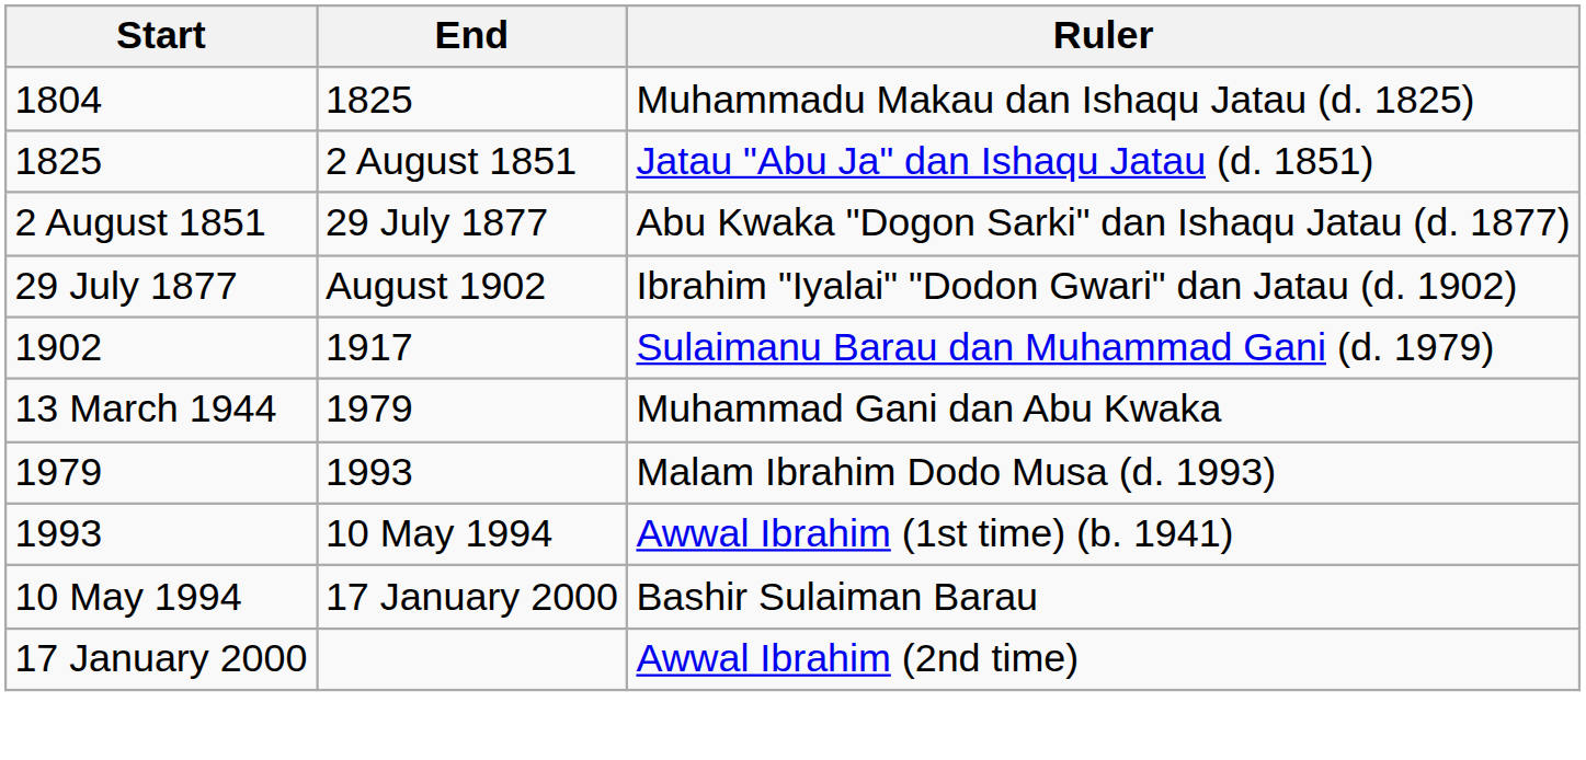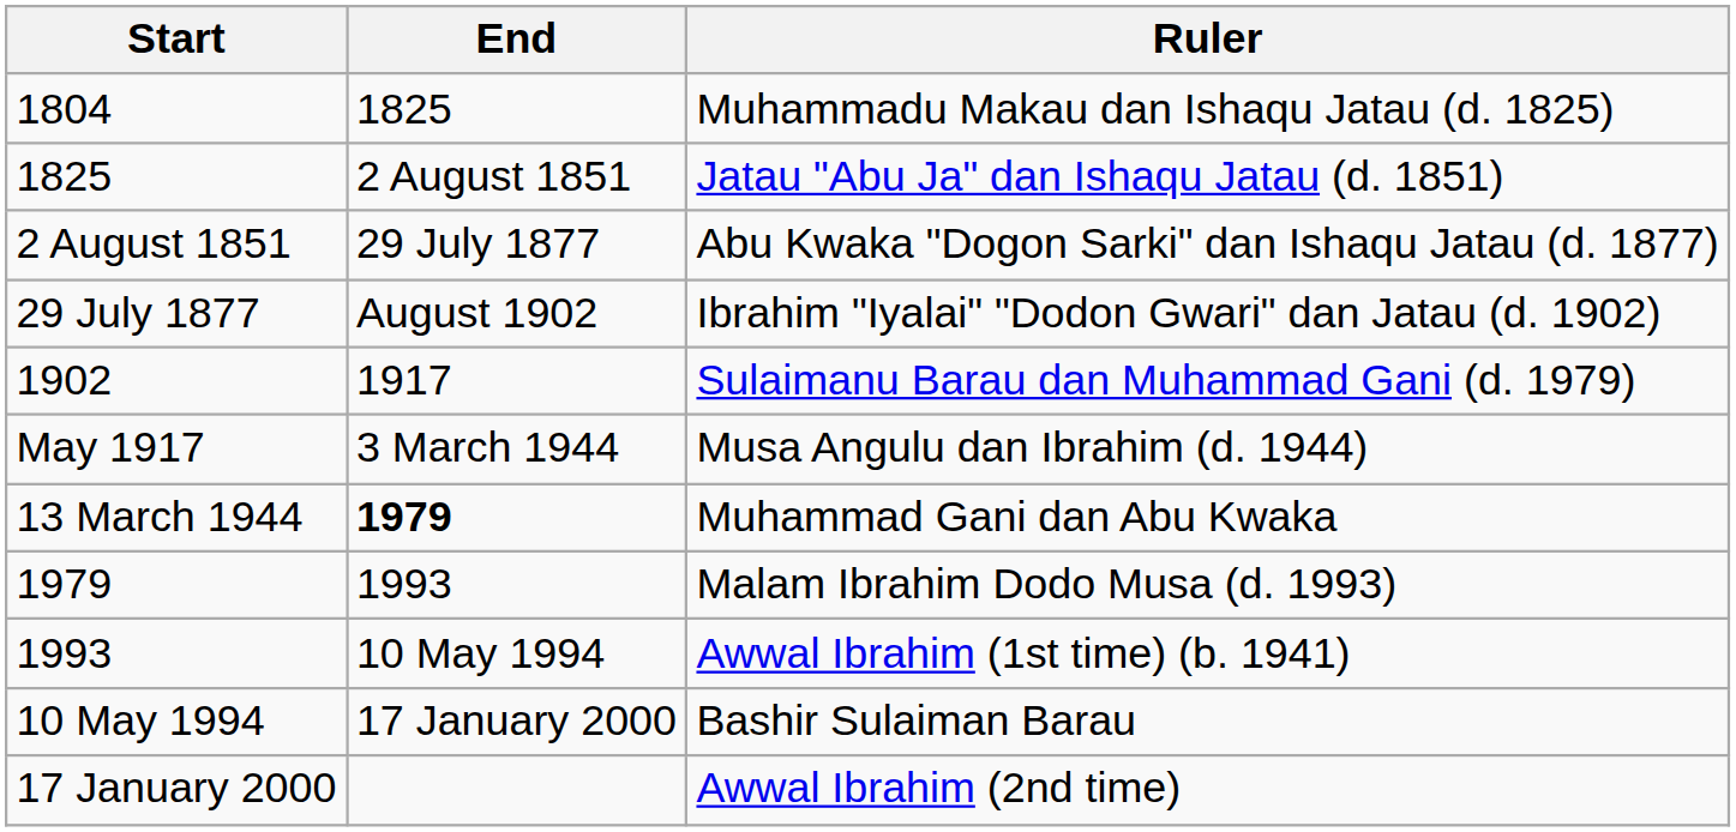 <table class="wikitable">
 <tr>
 <th>Start</th>
 <th>End</th>
 <th>Ruler</th>
 </tr>
 <tr>
 <td>1804</td>
 <td>1825</td>
 <td>Muhammadu Makau dan Ishaqu Jatau (d. 1825)</td>
 </tr>
 <tr>
 <td>1825</td>
 <td>2 August 1851</td>
 <td><a href='#'>Jatau "Abu Ja" dan Ishaqu Jatau</a> (d. 1851)</td>
 </tr>
 <tr>
 <td>2 August 1851</td>
 <td>29 July 1877</td>
 <td>Abu Kwaka "Dogon Sarki" dan Ishaqu Jatau (d. 1877)</td>
 </tr>
 <tr>
 <td>29 July 1877</td>
 <td>August 1902</td>
 <td>Ibrahim "Iyalai" "Dodon Gwari" dan Jatau (d. 1902)</td>
 </tr>
 <tr>
 <td>1902</td>
 <td>1917</td>
 <td><a href='#'>Sulaimanu Barau dan Muhammad Gani</a> (d. 1979)</td>
 </tr>
 <tr>
+<td>May 1917</td>
+<td>3 March 1944</td>
+<td>Musa Angulu dan Ibrahim (d. 1944)</td>
+</tr>
+<tr>
 <td>13 March 1944</td>
-<td>1979</td>
+<td><strong>1979</strong></td>
 <td>Muhammad Gani dan Abu Kwaka</td>
 </tr>
 <tr>
 <td>1979</td>
 <td>1993</td>
 <td>Malam Ibrahim Dodo Musa (d. 1993)</td>
 </tr>
 <tr>
 <td>1993</td>
 <td>10 May 1994</td>
 <td><a href='#'>Awwal Ibrahim</a> (1st time) (b. 1941)</td>
 </tr>
 <tr>
 <td>10 May 1994</td>
 <td>17 January 2000</td>
 <td>Bashir Sulaiman Barau</td>
 </tr>
 <tr>
 <td>17 January 2000</td>
 <td></td>
 <td><a href='#'>Awwal Ibrahim</a> (2nd time)</td>
 </tr>
 </table>
